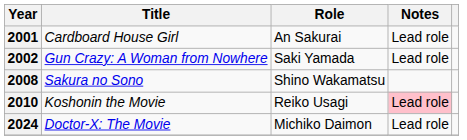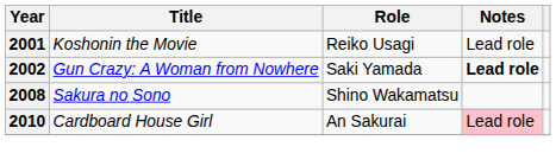 <table class="wikitable sortable plainrowheaders">
 <tr>
 <th scope="col">Year</th>
 <th scope="col">Title</th>
 <th scope="col">Role</th>
 <th scope="col" class="unsortable">Notes</th>
 <th scope="col" class="unsortable"></th>
 </tr>
 <tr>
 <th scope="row">2001</th>
-<td><em>Cardboard House Girl</em></td>
-<td>An Sakurai</td>
+<td><em>Koshonin the Movie</em></td>
+<td>Reiko Usagi</td>
 <td>Lead role</td>
 <td></td>
 </tr>
 <tr>
 <th scope="row">2002</th>
 <td><em><a href='#'>Gun Crazy: A Woman from Nowhere</a></em></td>
 <td>Saki Yamada</td>
-<td>Lead role</td>
+<td><strong>Lead role</strong></td>
 <td></td>
 </tr>
 <tr>
 <th scope="row">2008</th>
 <td><em><a href='#'>Sakura no Sono</a></em></td>
 <td>Shino Wakamatsu</td>
 <td></td>
 <td></td>
 </tr>
 <tr>
 <th scope="row">2010</th>
-<td><em>Koshonin the Movie</em></td>
-<td>Reiko Usagi</td>
+<td><em>Cardboard House Girl</em></td>
+<td>An Sakurai</td>
 <td style="background: pink;">Lead role</td>
-<td></td>
-</tr>
-<tr>
-<th scope="row">2024</th>
-<td><em><a href='#'>Doctor-X: The Movie</a></em></td>
-<td>Michiko Daimon</td>
-<td>Lead role</td>
 <td></td>
 </tr>
 <tr>
 </tr>
 </table>
